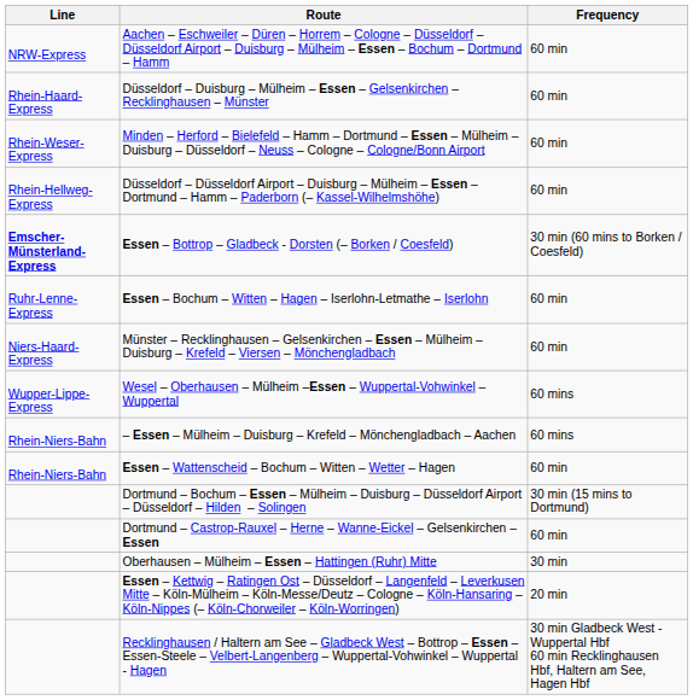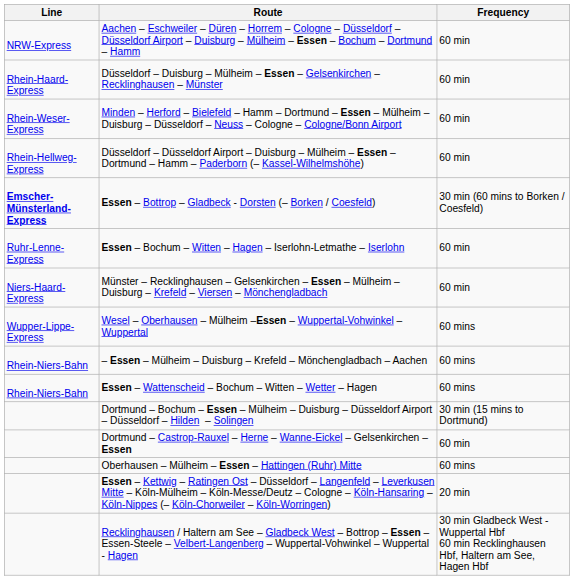 <table class="wikitable" width="100%">
 <tr>
 <th>Line</th>
 <th>Route</th>
 <th>Frequency</th>
 </tr>
 <tr>
 <td> <br> <a href='#'>NRW-Express</a></td>
 <td><a href='#'>Aachen</a> – <a href='#'>Eschweiler</a> – <a href='#'>Düren</a> – <a href='#'>Horrem</a> – <a href='#'>Cologne</a> – <a href='#'>Düsseldorf</a> – <a href='#'>Düsseldorf Airport</a> – <a href='#'>Duisburg</a> – <a href='#'>Mülheim</a> – <strong>Essen</strong> – <a href='#'>Bochum</a> – <a href='#'>Dortmund</a> – <a href='#'>Hamm</a></td>
 <td>60 min</td>
 </tr>
 <tr>
 <td> <br> <a href='#'>Rhein-Haard-Express</a></td>
 <td>Düsseldorf – Duisburg – Mülheim – <strong>Essen</strong> – <a href='#'>Gelsenkirchen</a> – <a href='#'>Recklinghausen</a> – <a href='#'>Münster</a></td>
 <td>60 min</td>
 </tr>
 <tr>
 <td><br><a href='#'>Rhein-Weser-Express</a></td>
 <td><a href='#'>Minden</a> – <a href='#'>Herford</a> – <a href='#'>Bielefeld</a> – Hamm – Dortmund – <strong>Essen</strong> – Mülheim – Duisburg –  Düsseldorf – <a href='#'>Neuss</a> – Cologne – <a href='#'>Cologne/Bonn Airport</a></td>
 <td>60 min</td>
 </tr>
 <tr>
 <td><br><a href='#'>Rhein-Hellweg-Express</a></td>
 <td>Düsseldorf – Düsseldorf Airport – Duisburg – Mülheim – <strong>Essen</strong> – Dortmund – Hamm – <a href='#'>Paderborn</a> (– <a href='#'>Kassel-Wilhelmshöhe</a>)</td>
 <td>60 min</td>
 </tr>
 <tr>
 <td><strong><br><a href='#'>Emscher-Münsterland-Express</a></strong></td>
 <td><strong>Essen</strong> – <a href='#'>Bottrop</a> – <a href='#'>Gladbeck</a> - <a href='#'>Dorsten</a> (– <a href='#'>Borken</a> / <a href='#'>Coesfeld</a>)</td>
 <td>30 min (60 mins to Borken / Coesfeld)</td>
 </tr>
 <tr>
 <td><br><a href='#'>Ruhr-Lenne-Express</a></td>
 <td><strong>Essen</strong> – Bochum – <a href='#'>Witten</a> – <a href='#'>Hagen</a> – Iserlohn-Letmathe – <a href='#'>Iserlohn</a></td>
 <td>60 min</td>
 </tr>
 <tr>
 <td><br><a href='#'>Niers-Haard-Express</a></td>
 <td>Münster –  Recklinghausen – Gelsenkirchen – <strong>Essen</strong> – Mülheim – Duisburg – <a href='#'>Krefeld</a> – <a href='#'>Viersen</a> – <a href='#'>Mönchengladbach</a></td>
 <td>60 min</td>
 </tr>
 <tr>
 <td><br><a href='#'>Wupper-Lippe-Express</a></td>
 <td><a href='#'>Wesel</a> – <a href='#'>Oberhausen</a> – Mülheim –<strong>Essen</strong> – <a href='#'>Wuppertal-Vohwinkel</a> – <a href='#'>Wuppertal</a></td>
 <td>60 mins</td>
 </tr>
 <tr>
 <td><br><a href='#'>Rhein-Niers-Bahn</a></td>
 <td> – <strong>Essen</strong> – Mülheim – Duisburg – Krefeld – Mönchengladbach – Aachen</td>
 <td>60 mins</td>
 </tr>
 <tr>
 <td><br><a href='#'>Rhein-Niers-Bahn</a></td>
 <td><strong>Essen</strong> – <a href='#'>Wattenscheid</a> – Bochum – Witten – <a href='#'>Wetter</a> – Hagen</td>
-<td>60 min</td>
+<td>60 mins</td>
 </tr>
 <tr>
 <td></td>
 <td>Dortmund – Bochum – <strong>Essen</strong> – Mülheim – Duisburg – Düsseldorf Airport – Düsseldorf – <a href='#'>Hilden</a>  – <a href='#'>Solingen</a></td>
 <td>30 min (15 mins to Dortmund)</td>
 </tr>
 <tr>
 <td></td>
 <td>Dortmund – <a href='#'>Castrop-Rauxel</a> – <a href='#'>Herne</a>  – <a href='#'>Wanne-Eickel</a> – Gelsenkirchen – <strong>Essen</strong></td>
 <td>60 min</td>
 </tr>
 <tr>
 <td></td>
 <td>Oberhausen – Mülheim – <strong>Essen</strong> – <a href='#'>Hattingen (Ruhr) Mitte</a></td>
-<td>30 min</td>
+<td>60 mins</td>
 </tr>
 <tr>
 <td></td>
 <td><strong>Essen</strong> – <a href='#'>Kettwig</a> – <a href='#'>Ratingen Ost</a> – Düsseldorf – <a href='#'>Langenfeld</a> – <a href='#'>Leverkusen Mitte</a> – Köln-Mülheim – Köln-Messe/Deutz – Cologne – <a href='#'>Köln-Hansaring</a> – <a href='#'>Köln-Nippes</a> (– <a href='#'>Köln-Chorweiler</a> – <a href='#'>Köln-Worringen</a>)</td>
 <td>20 min</td>
 </tr>
 <tr>
 <td></td>
 <td><a href='#'>Recklinghausen</a> / Haltern am See – <a href='#'>Gladbeck West</a> – Bottrop – <strong>Essen</strong> – Essen-Steele – <a href='#'>Velbert-Langenberg</a> – Wuppertal-Vohwinkel – Wuppertal - <a href='#'>Hagen</a></td>
 <td>30 min  Gladbeck West - Wuppertal Hbf<br>60 min  Recklinghausen Hbf, Haltern am See, Hagen Hbf</td>
 </tr>
 </table>
